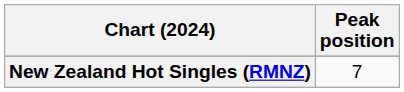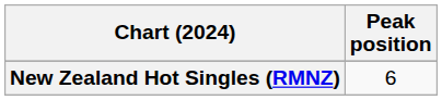 <table class="wikitable sortable plainrowheaders" style="text-align:center">
 <tr>
 <th scope="col">Chart (2024)</th>
 <th scope="col">Peak<br>position</th>
 </tr>
 <tr>
 </tr>
 <tr>
 <th scope="row">New Zealand Hot Singles (<a href='#'>RMNZ</a>)</th>
-<td>7</td>
+<td>6</td>
 </tr>
 <tr>
 </tr>
 <tr>
 </tr>
 </table>
